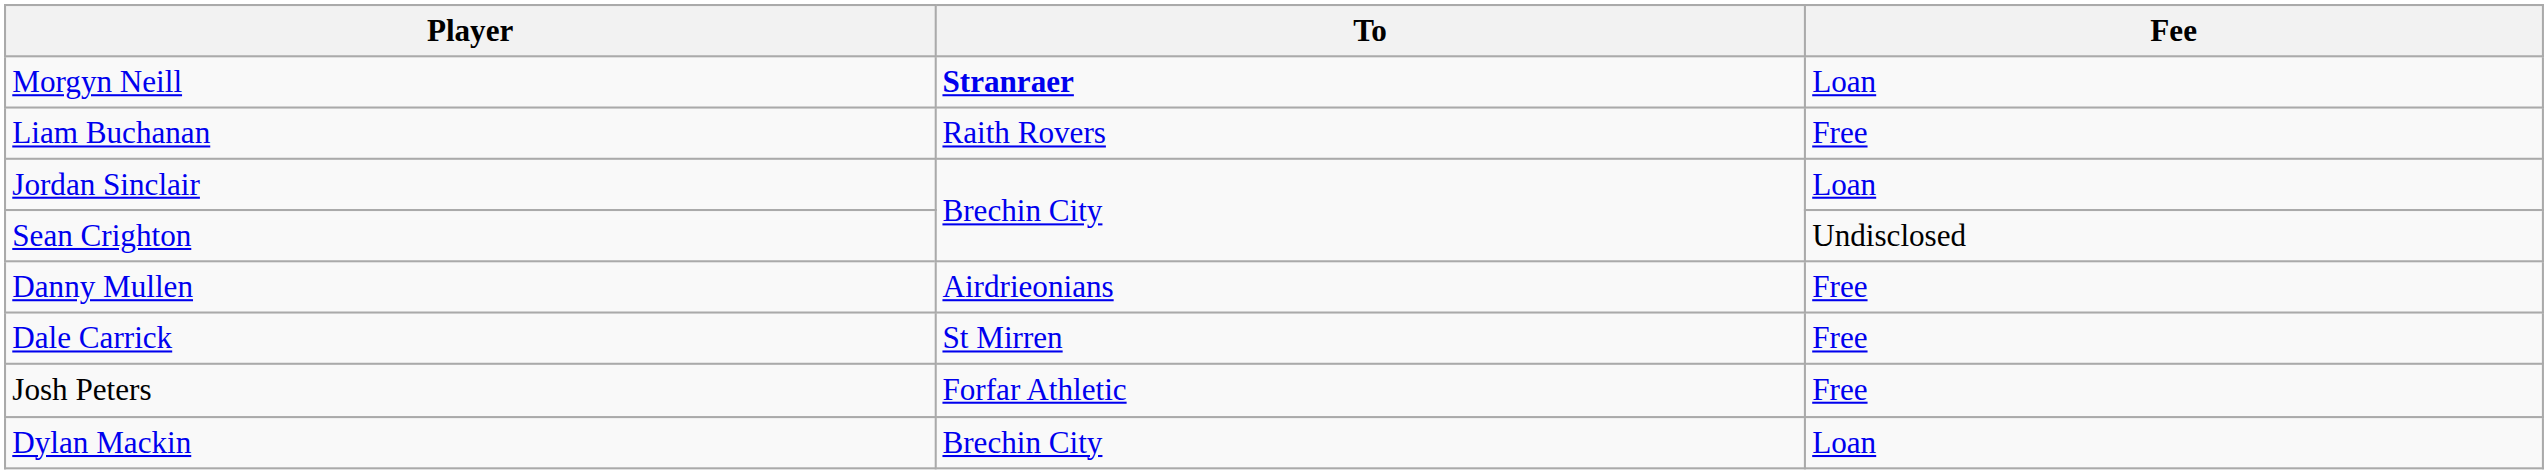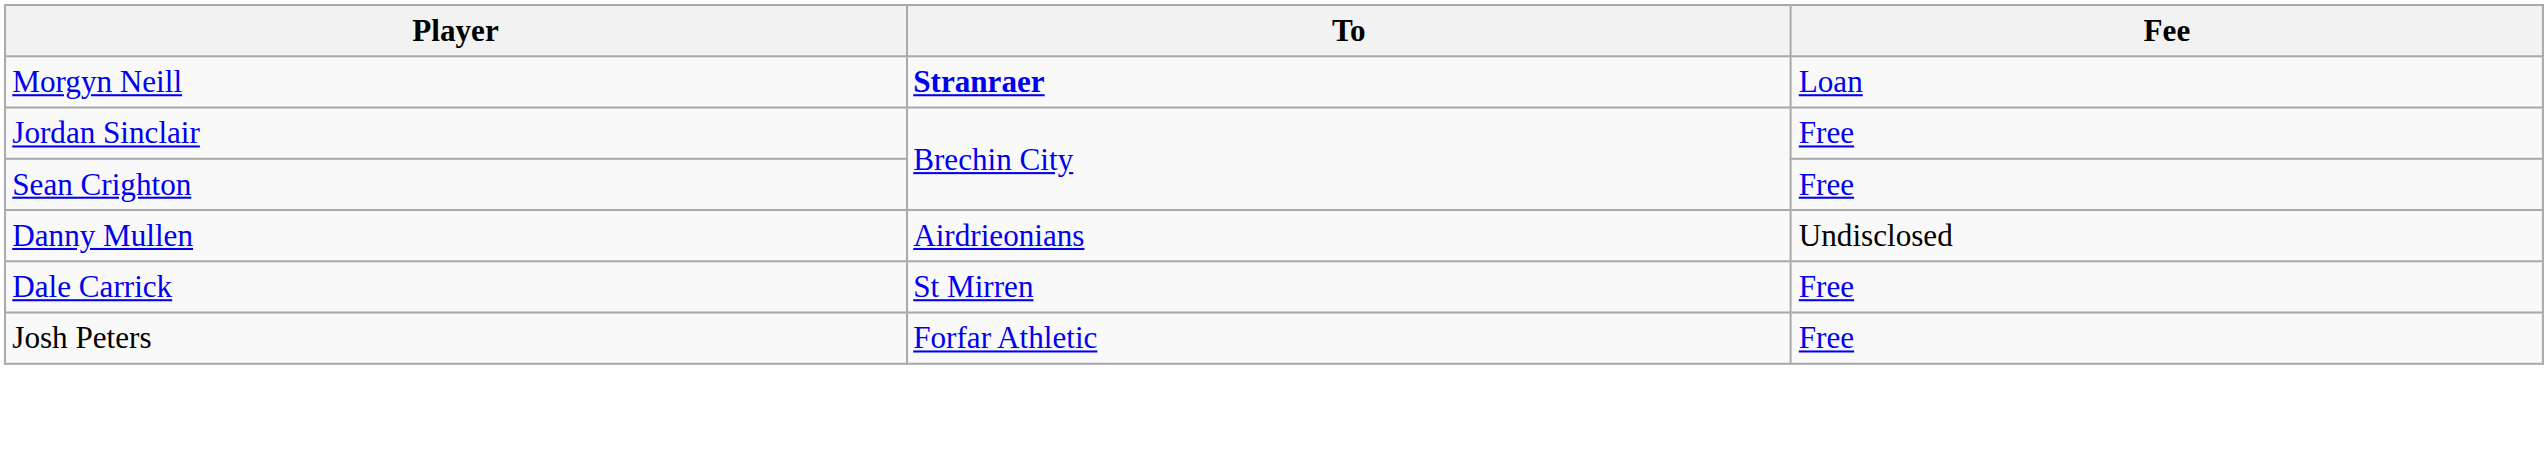 <table class="wikitable" style="text-align:center; font-size:95%;width:98%; text-align:left">
 <tr>
 <th>Player</th>
 <th>To</th>
 <th>Fee</th>
 </tr>
 <tr>
 <td> <a href='#'>Morgyn Neill</a></td>
 <td><strong> <a href='#'>Stranraer</a></strong></td>
 <td><a href='#'>Loan</a></td>
 </tr>
 <tr>
-<td> <a href='#'>Liam Buchanan</a></td>
-<td> <a href='#'>Raith Rovers</a></td>
+<td> <a href='#'>Jordan Sinclair</a></td>
+<td rowspan=2> <a href='#'>Brechin City</a></td>
 <td><a href='#'>Free</a></td>
 </tr>
 <tr>
-<td> <a href='#'>Jordan Sinclair</a></td>
-<td rowspan=2> <a href='#'>Brechin City</a></td>
-<td><a href='#'>Loan</a></td>
-</tr>
-<tr>
 <td> <a href='#'>Sean Crighton</a></td>
-<td>Undisclosed</td>
+<td><a href='#'>Free</a></td>
 </tr>
 <tr>
 <td> <a href='#'>Danny Mullen</a></td>
 <td> <a href='#'>Airdrieonians</a></td>
-<td><a href='#'>Free</a></td>
+<td>Undisclosed</td>
 </tr>
 <tr>
 <td> <a href='#'>Dale Carrick</a></td>
 <td> <a href='#'>St Mirren</a></td>
 <td><a href='#'>Free</a></td>
 </tr>
 <tr>
 <td> Josh Peters</td>
 <td> <a href='#'>Forfar Athletic</a></td>
 <td><a href='#'>Free</a></td>
 </tr>
-<tr>
-<td> <a href='#'>Dylan Mackin</a></td>
-<td> <a href='#'>Brechin City</a></td>
-<td><a href='#'>Loan</a></td>
-</tr>
 </table>
